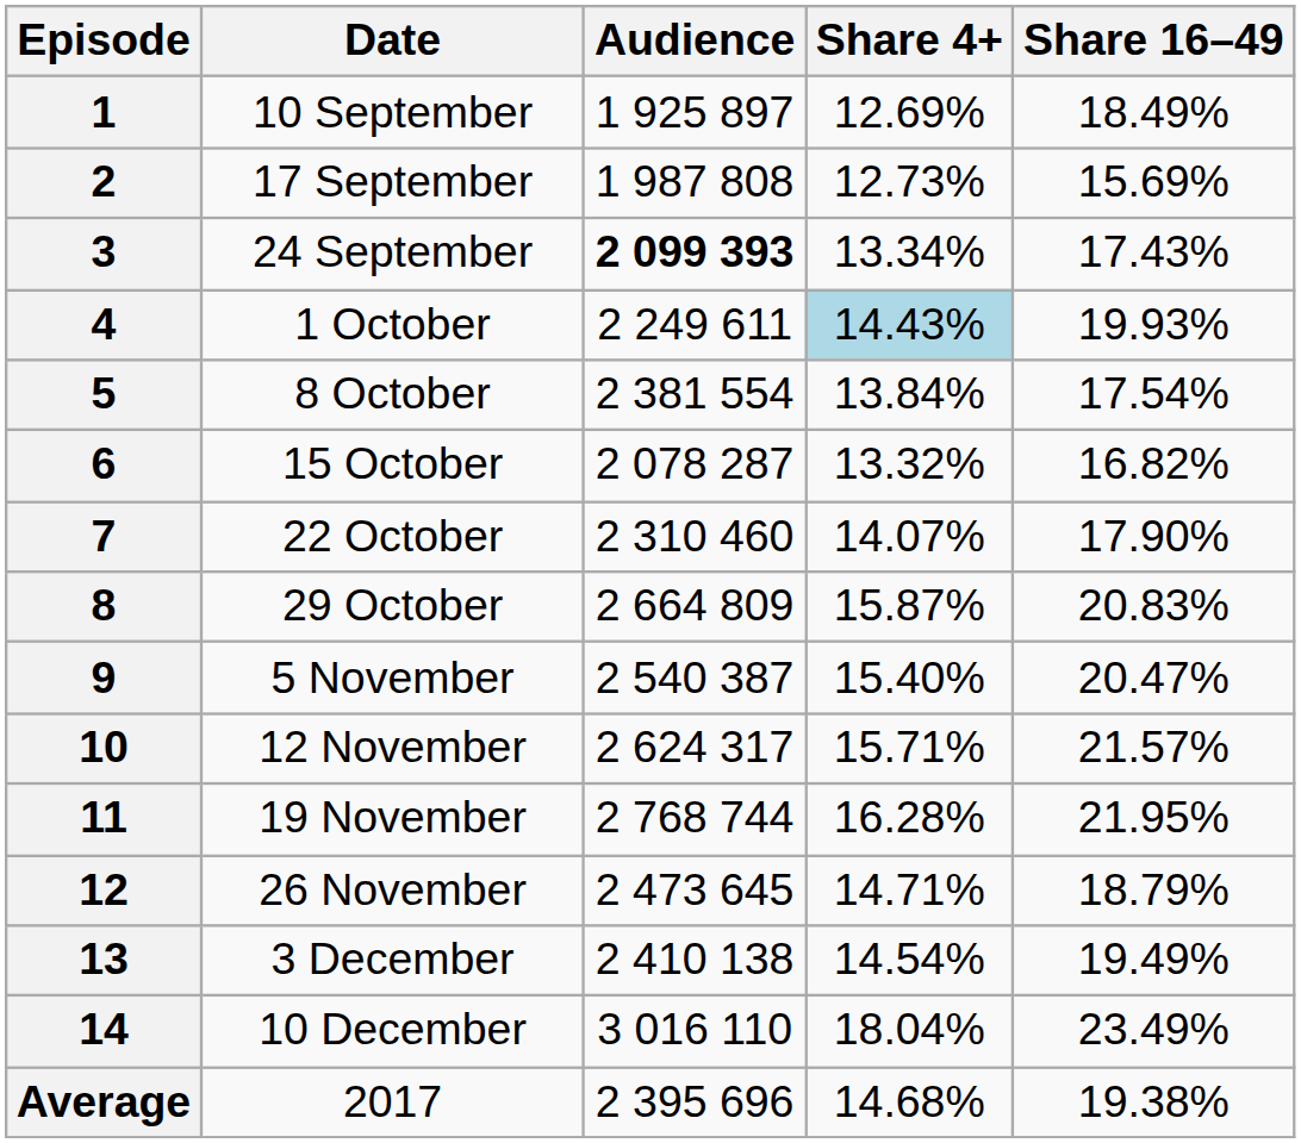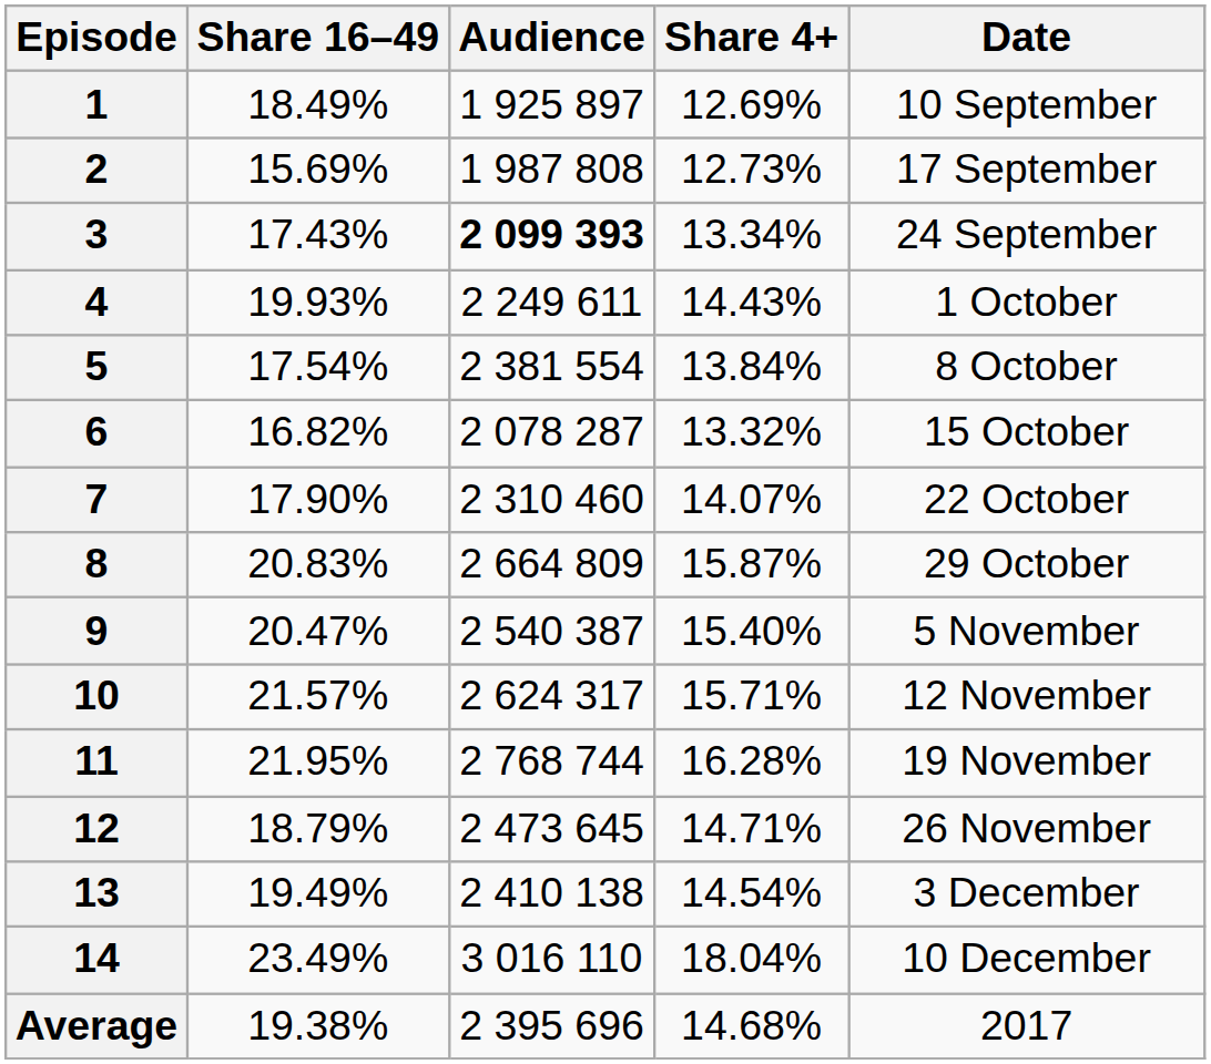 <table class="wikitable sortable" style="text-align:center">
 <tr>
 <th>Episode</th>
-<th scope="col" style="width:130px;">Date</th>
+<th>Share 16–49</th>
 <th>Audience</th>
 <th>Share 4+</th>
-<th>Share 16–49</th>
+<th scope="col" style="width:130px;">Date</th>
 </tr>
 <tr>
 <th>1</th>
-<td>10 September</td>
+<td>18.49%</td>
 <td>1 925 897</td>
 <td>12.69%</td>
-<td>18.49%</td>
+<td>10 September</td>
 </tr>
 <tr>
 <th>2</th>
-<td>17 September</td>
+<td>15.69%</td>
 <td>1 987 808</td>
 <td>12.73%</td>
-<td>15.69%</td>
+<td>17 September</td>
 </tr>
 <tr>
 <th>3</th>
-<td>24 September</td>
+<td>17.43%</td>
 <td><strong>2 099 393</strong></td>
 <td>13.34%</td>
-<td>17.43%</td>
+<td>24 September</td>
 </tr>
 <tr>
 <th>4</th>
+<td>19.93%</td>
+<td>2 249 611</td>
+<td>14.43%</td>
 <td>1 October</td>
-<td>2 249 611</td>
-<td style="background: lightblue;">14.43%</td>
-<td>19.93%</td>
 </tr>
 <tr>
 <th>5</th>
-<td>8 October</td>
+<td>17.54%</td>
 <td>2 381 554</td>
 <td>13.84%</td>
-<td>17.54%</td>
+<td>8 October</td>
 </tr>
 <tr>
 <th>6</th>
-<td>15 October</td>
+<td>16.82%</td>
 <td>2 078 287</td>
 <td>13.32%</td>
-<td>16.82%</td>
+<td>15 October</td>
 </tr>
 <tr>
 <th>7</th>
-<td>22 October</td>
+<td>17.90%</td>
 <td>2 310 460</td>
 <td>14.07%</td>
-<td>17.90%</td>
+<td>22 October</td>
 </tr>
 <tr>
 <th>8</th>
-<td>29 October</td>
+<td>20.83%</td>
 <td>2 664 809</td>
 <td>15.87%</td>
-<td>20.83%</td>
+<td>29 October</td>
 </tr>
 <tr>
 <th>9</th>
-<td>5 November</td>
+<td>20.47%</td>
 <td>2 540 387</td>
 <td>15.40%</td>
-<td>20.47%</td>
+<td>5 November</td>
 </tr>
 <tr>
 <th>10</th>
-<td>12 November</td>
+<td>21.57%</td>
 <td>2 624 317</td>
 <td>15.71%</td>
-<td>21.57%</td>
+<td>12 November</td>
 </tr>
 <tr>
 <th>11</th>
-<td>19 November</td>
+<td>21.95%</td>
 <td>2 768 744</td>
 <td>16.28%</td>
-<td>21.95%</td>
+<td>19 November</td>
 </tr>
 <tr>
 <th>12</th>
-<td>26 November</td>
+<td>18.79%</td>
 <td>2 473 645</td>
 <td>14.71%</td>
-<td>18.79%</td>
+<td>26 November</td>
 </tr>
 <tr>
 <th>13</th>
-<td>3 December</td>
+<td>19.49%</td>
 <td>2 410 138</td>
 <td>14.54%</td>
-<td>19.49%</td>
+<td>3 December</td>
 </tr>
 <tr>
 <th>14</th>
-<td>10 December</td>
+<td>23.49%</td>
 <td>3 016 110</td>
 <td>18.04%</td>
-<td>23.49%</td>
+<td>10 December</td>
 </tr>
 <tr>
 <th>Average</th>
-<td>2017</td>
+<td>19.38%</td>
 <td>2 395 696</td>
 <td>14.68%</td>
-<td>19.38%</td>
+<td>2017</td>
 </tr>
 </table>
